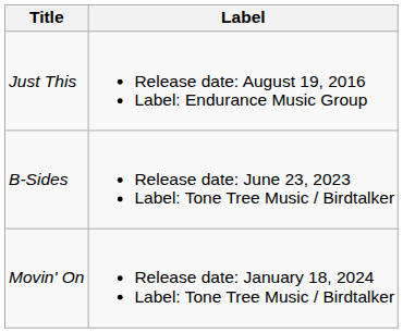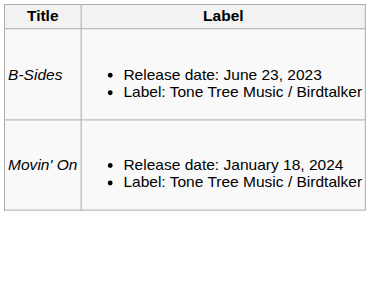 <table class="wikitable">
 <tr>
 <th>Title</th>
 <th>Label</th>
-</tr>
-<tr>
-<td><em>Just This</em></td>
-<td><br><ul><li>Release date: August 19, 2016</li><li>Label: Endurance Music Group</li></ul></td>
 </tr>
 <tr>
 <td><em>B-Sides</em></td>
 <td><br><ul><li>Release date: June 23, 2023</li><li>Label: Tone Tree Music / Birdtalker</li></ul></td>
 </tr>
 <tr>
 <td><em>Movin' On</em></td>
 <td><br><ul><li>Release date: January 18, 2024</li><li>Label: Tone Tree Music / Birdtalker</li></ul></td>
 </tr>
 </table>
